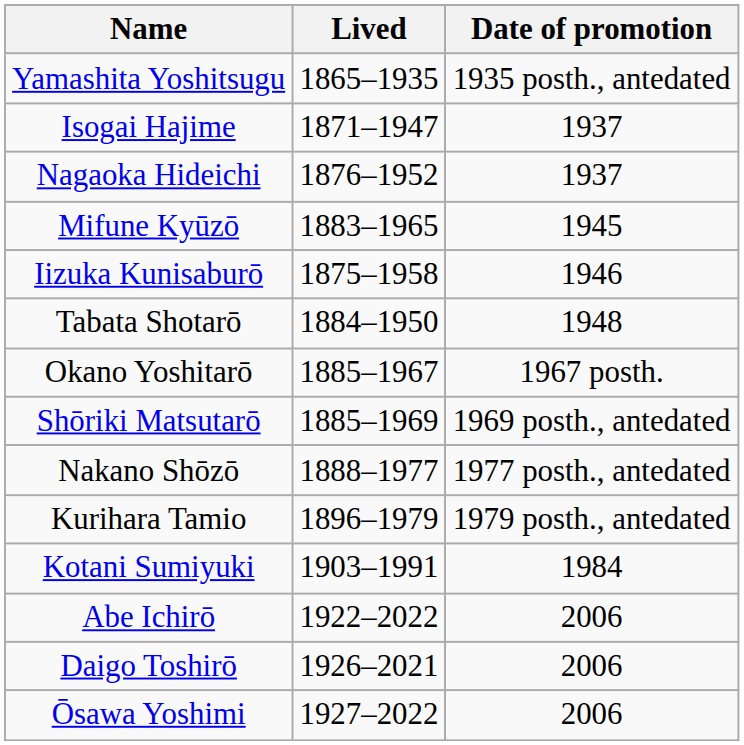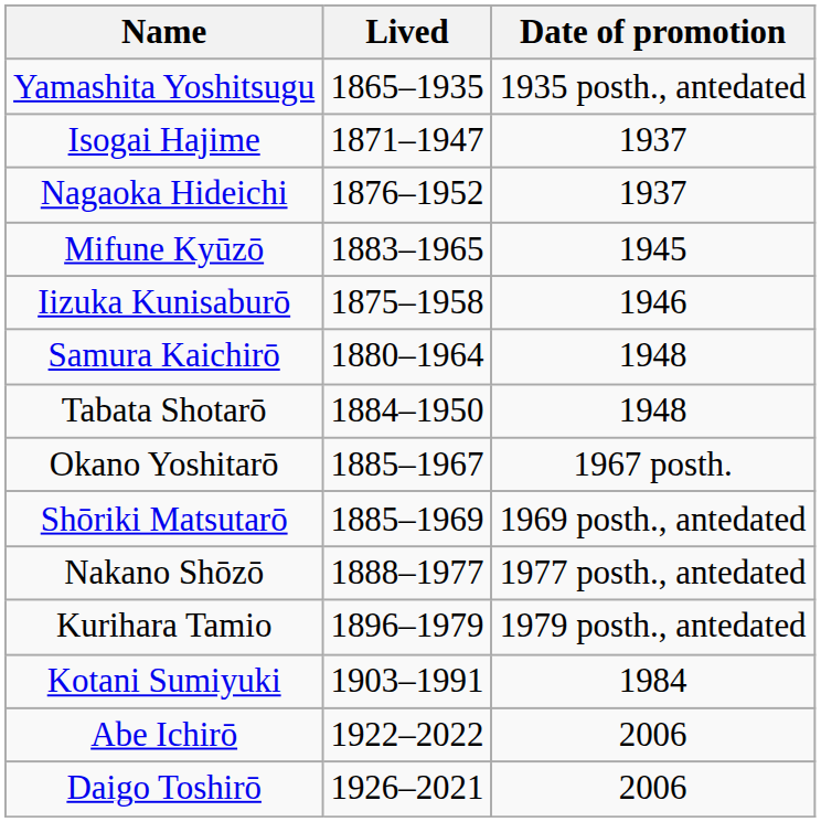 <table class="wikitable" style="float:center; text-align:center;">
 <tr>
 <th>Name</th>
 <th>Lived</th>
 <th>Date of promotion</th>
 </tr>
 <tr>
 <td><a href='#'>Yamashita Yoshitsugu</a></td>
 <td>1865–1935</td>
 <td>1935 posth., antedated</td>
 </tr>
 <tr>
 <td><a href='#'>Isogai Hajime</a></td>
 <td>1871–1947</td>
 <td>1937</td>
 </tr>
 <tr>
 <td><a href='#'>Nagaoka Hideichi</a></td>
 <td>1876–1952</td>
 <td>1937</td>
 </tr>
 <tr>
 <td><a href='#'>Mifune Kyūzō</a></td>
 <td>1883–1965</td>
 <td>1945</td>
 </tr>
 <tr>
 <td><a href='#'>Iizuka Kunisaburō</a></td>
 <td>1875–1958</td>
 <td>1946</td>
+</tr>
+<tr>
+<td><a href='#'>Samura Kaichirō</a></td>
+<td>1880–1964</td>
+<td>1948</td>
 </tr>
 <tr>
 <td>Tabata Shotarō</td>
 <td>1884–1950</td>
 <td>1948</td>
 </tr>
 <tr>
 <td>Okano Yoshitarō</td>
 <td>1885–1967</td>
 <td>1967 posth.</td>
 </tr>
 <tr>
 <td><a href='#'>Shōriki Matsutarō</a></td>
 <td>1885–1969</td>
 <td>1969 posth., antedated</td>
 </tr>
 <tr>
 <td>Nakano Shōzō</td>
 <td>1888–1977</td>
 <td>1977 posth., antedated</td>
 </tr>
 <tr>
 <td>Kurihara Tamio</td>
 <td>1896–1979</td>
 <td>1979 posth., antedated</td>
 </tr>
 <tr>
 <td><a href='#'>Kotani Sumiyuki</a></td>
 <td>1903–1991</td>
 <td>1984</td>
 </tr>
 <tr>
 <td><a href='#'>Abe Ichirō</a></td>
 <td>1922–2022</td>
 <td>2006</td>
 </tr>
 <tr>
 <td><a href='#'>Daigo Toshirō</a></td>
 <td>1926–2021</td>
 <td>2006</td>
 </tr>
-<tr>
-<td><a href='#'>Ōsawa Yoshimi</a></td>
-<td>1927–2022</td>
-<td>2006</td>
-</tr>
 </table>
